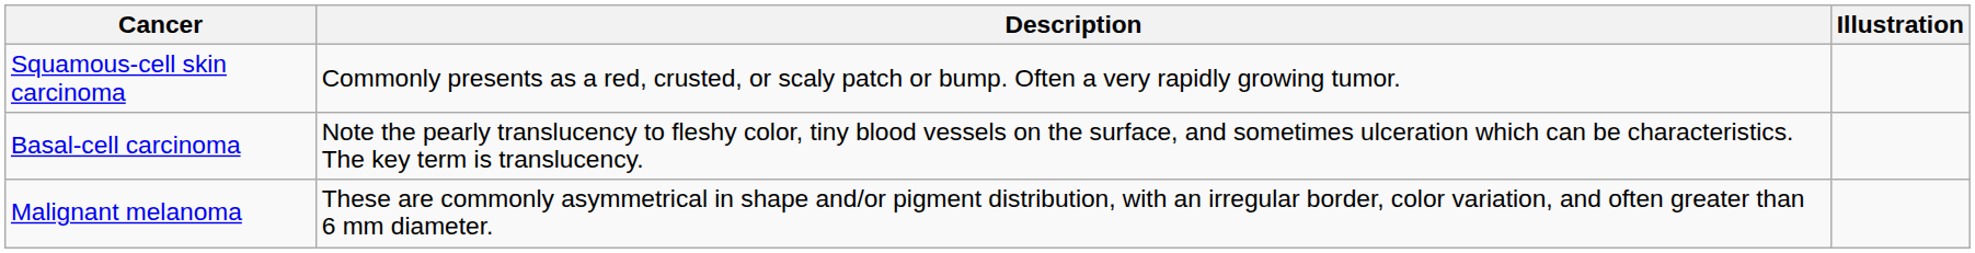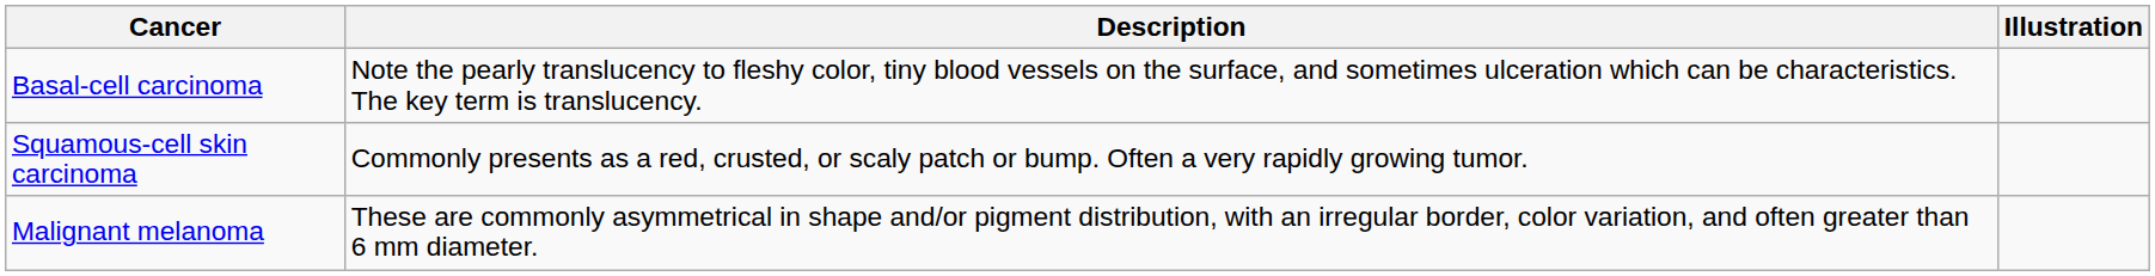 <table class="wikitable" style="margin:1em auto;">
 <tr>
 <th>Cancer</th>
 <th>Description</th>
 <th>Illustration</th>
 </tr>
 <tr>
-<td><a href='#'>Squamous-cell skin carcinoma</a></td>
-<td>Commonly presents as a red, crusted, or scaly patch or bump. Often a very rapidly growing tumor.</td>
+<td><a href='#'>Basal-cell carcinoma</a></td>
+<td>Note the pearly translucency to fleshy color, tiny blood vessels on the surface, and sometimes ulceration which can be characteristics. The key term is translucency.</td>
 <td></td>
 </tr>
 <tr>
-<td><a href='#'>Basal-cell carcinoma</a></td>
-<td>Note the pearly translucency to fleshy color, tiny blood vessels on the surface, and sometimes ulceration which can be characteristics. The key term is translucency.</td>
+<td><a href='#'>Squamous-cell skin carcinoma</a></td>
+<td>Commonly presents as a red, crusted, or scaly patch or bump. Often a very rapidly growing tumor.</td>
 <td></td>
 </tr>
 <tr>
 <td><a href='#'>Malignant melanoma</a></td>
 <td>These are commonly asymmetrical in shape and/or pigment distribution, with an irregular border, color variation, and often greater than 6 mm diameter.</td>
 <td></td>
 </tr>
 </table>
